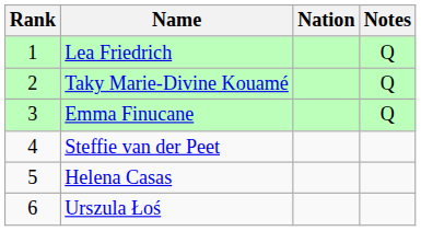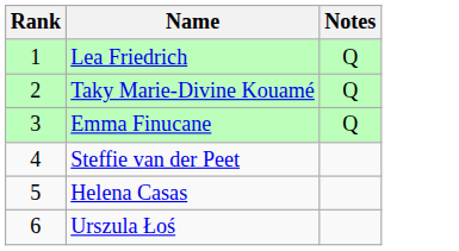 <table class="wikitable sortable" style="text-align:center">
 <tr>
 <th>Rank</th>
 <th>Name</th>
-<th>Nation</th>
 <th>Notes</th>
 </tr>
 <tr bgcolor=bbffbb>
 <td>1</td>
 <td align=left><a href='#'>Lea Friedrich</a></td>
-<td align=left></td>
 <td>Q</td>
 </tr>
 <tr bgcolor=bbffbb>
 <td>2</td>
 <td align=left><a href='#'>Taky Marie-Divine Kouamé</a></td>
-<td align=left></td>
 <td>Q</td>
 </tr>
 <tr bgcolor=bbffbb>
 <td>3</td>
 <td align=left><a href='#'>Emma Finucane</a></td>
-<td align=left></td>
 <td>Q</td>
 </tr>
 <tr>
 <td>4</td>
 <td align=left><a href='#'>Steffie van der Peet</a></td>
-<td align=left></td>
 <td></td>
 </tr>
 <tr>
 <td>5</td>
 <td align=left><a href='#'>Helena Casas</a></td>
-<td align=left></td>
 <td></td>
 </tr>
 <tr>
 <td>6</td>
 <td align=left><a href='#'>Urszula Łoś</a></td>
-<td align=left></td>
 <td></td>
 </tr>
 </table>
